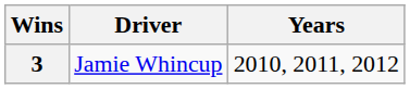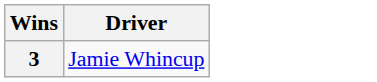 <table class="wikitable" style="font-size: 95%;">
 <tr>
 <th>Wins</th>
 <th>Driver</th>
-<th>Years</th>
 </tr>
 <tr>
 <th>3</th>
 <td> <a href='#'>Jamie Whincup</a></td>
-<td>2010, 2011, 2012</td>
 </tr>
 </table>
